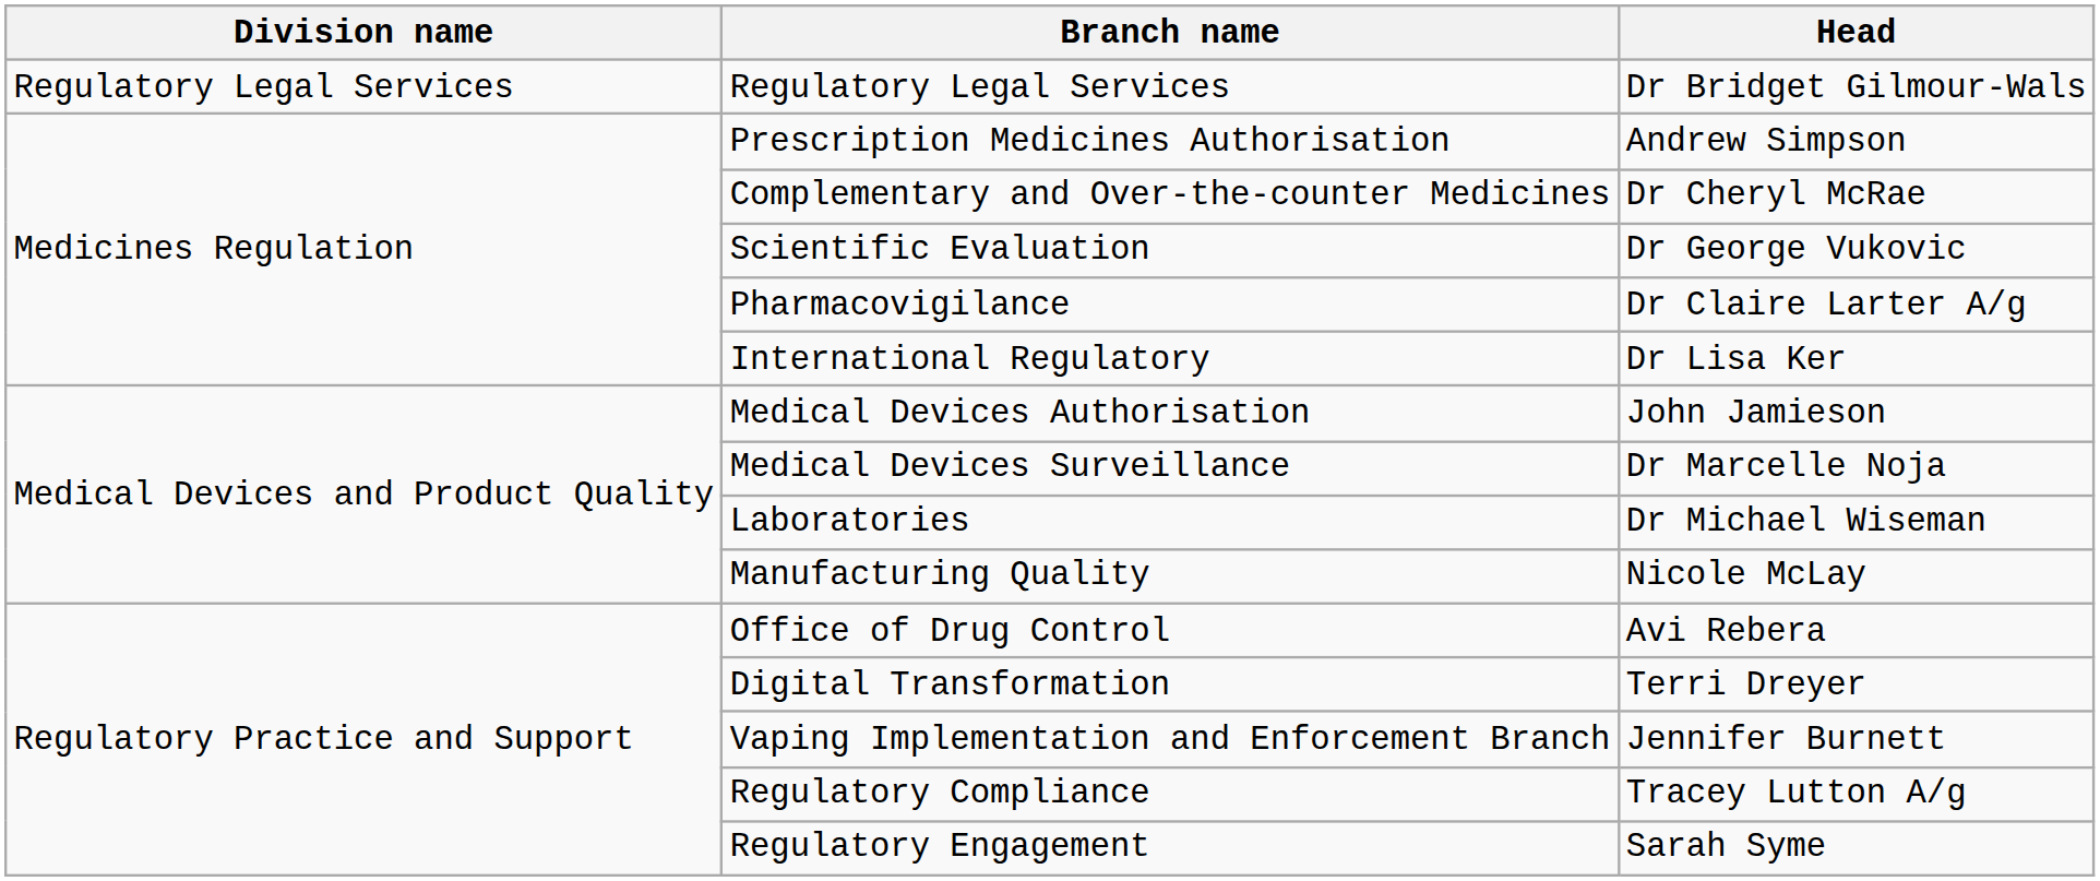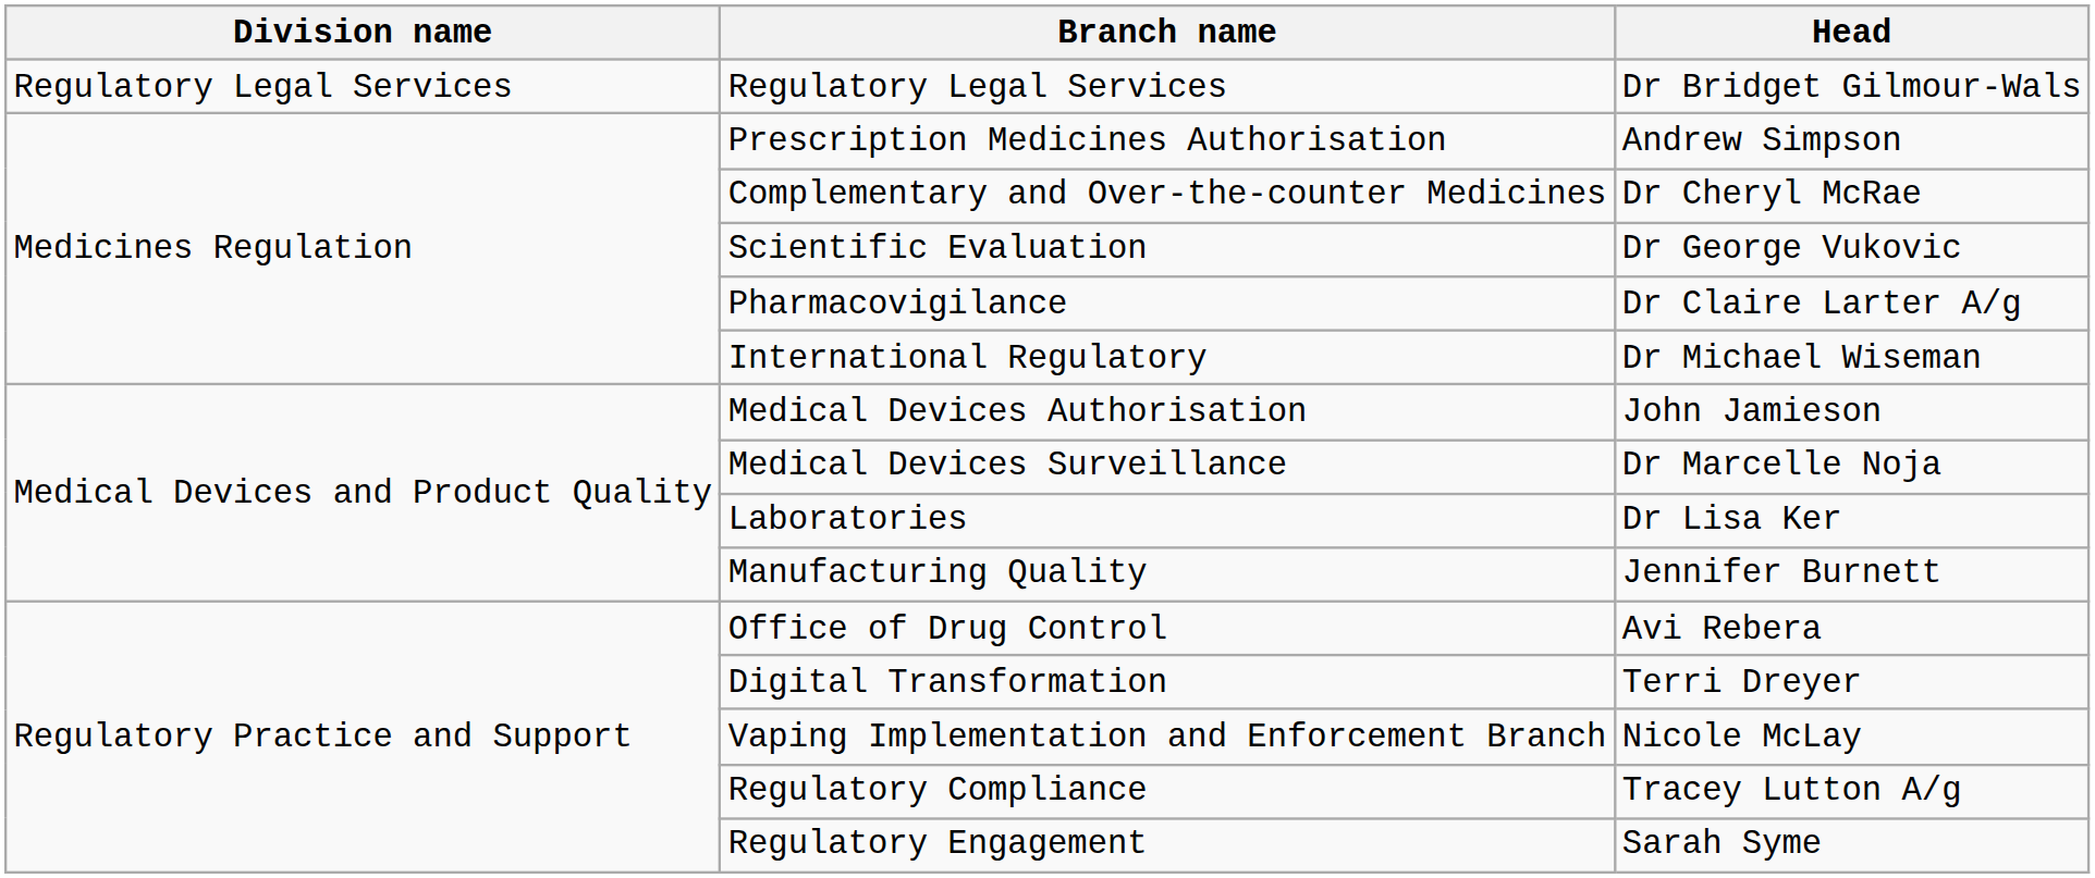 <table class="wikitable">
 <tr>
 <th>Division name</th>
 <th>Branch name</th>
 <th>Head</th>
 </tr>
 <tr>
 <td>Regulatory Legal Services</td>
 <td>Regulatory Legal Services</td>
 <td>Dr Bridget Gilmour-Wals</td>
 </tr>
 <tr>
 <td rowspan="5">Medicines Regulation</td>
 <td>Prescription Medicines Authorisation</td>
 <td>Andrew Simpson</td>
 </tr>
 <tr>
 <td>Complementary and Over-the-counter Medicines</td>
 <td>Dr Cheryl McRae</td>
 </tr>
 <tr>
 <td>Scientific Evaluation</td>
 <td>Dr George Vukovic</td>
 </tr>
 <tr>
 <td>Pharmacovigilance</td>
 <td>Dr Claire Larter A/g</td>
 </tr>
 <tr>
 <td>International Regulatory</td>
-<td>Dr Lisa Ker</td>
+<td>Dr Michael Wiseman</td>
 </tr>
 <tr>
 <td rowspan="4">Medical Devices and Product Quality</td>
 <td>Medical Devices Authorisation</td>
 <td>John Jamieson</td>
 </tr>
 <tr>
 <td>Medical Devices Surveillance</td>
 <td>Dr Marcelle Noja</td>
 </tr>
 <tr>
 <td>Laboratories</td>
-<td>Dr Michael Wiseman</td>
+<td>Dr Lisa Ker</td>
 </tr>
 <tr>
 <td>Manufacturing Quality</td>
-<td>Nicole McLay</td>
+<td>Jennifer Burnett</td>
 </tr>
 <tr>
 <td rowspan="5">Regulatory Practice and Support</td>
 <td>Office of Drug Control</td>
 <td>Avi Rebera</td>
 </tr>
 <tr>
 <td>Digital Transformation</td>
 <td>Terri Dreyer</td>
 </tr>
 <tr>
 <td>Vaping Implementation and Enforcement Branch</td>
-<td>Jennifer Burnett</td>
+<td>Nicole McLay</td>
 </tr>
 <tr>
 <td>Regulatory Compliance</td>
 <td>Tracey Lutton A/g</td>
 </tr>
 <tr>
 <td>Regulatory Engagement</td>
 <td>Sarah Syme</td>
 </tr>
 </table>
